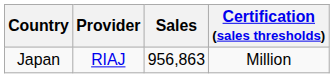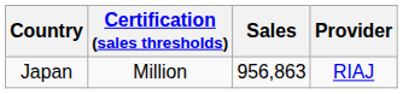 <table class="wikitable" border="1">
 <tr>
 <th>Country</th>
+<th><a href='#'>Certification</a><br><small>(<a href='#'>sales thresholds</a>)</small></th>
+<th>Sales</th>
 <th>Provider</th>
-<th>Sales</th>
-<th><a href='#'>Certification</a><br><small>(<a href='#'>sales thresholds</a>)</small></th>
 </tr>
 <tr>
 <td align="center">Japan</td>
+<td align="center">Million</td>
+<td align="center">956,863</td>
 <td align="center"><a href='#'>RIAJ</a></td>
-<td align="center">956,863</td>
-<td align="center">Million</td>
 </tr>
 </table>
